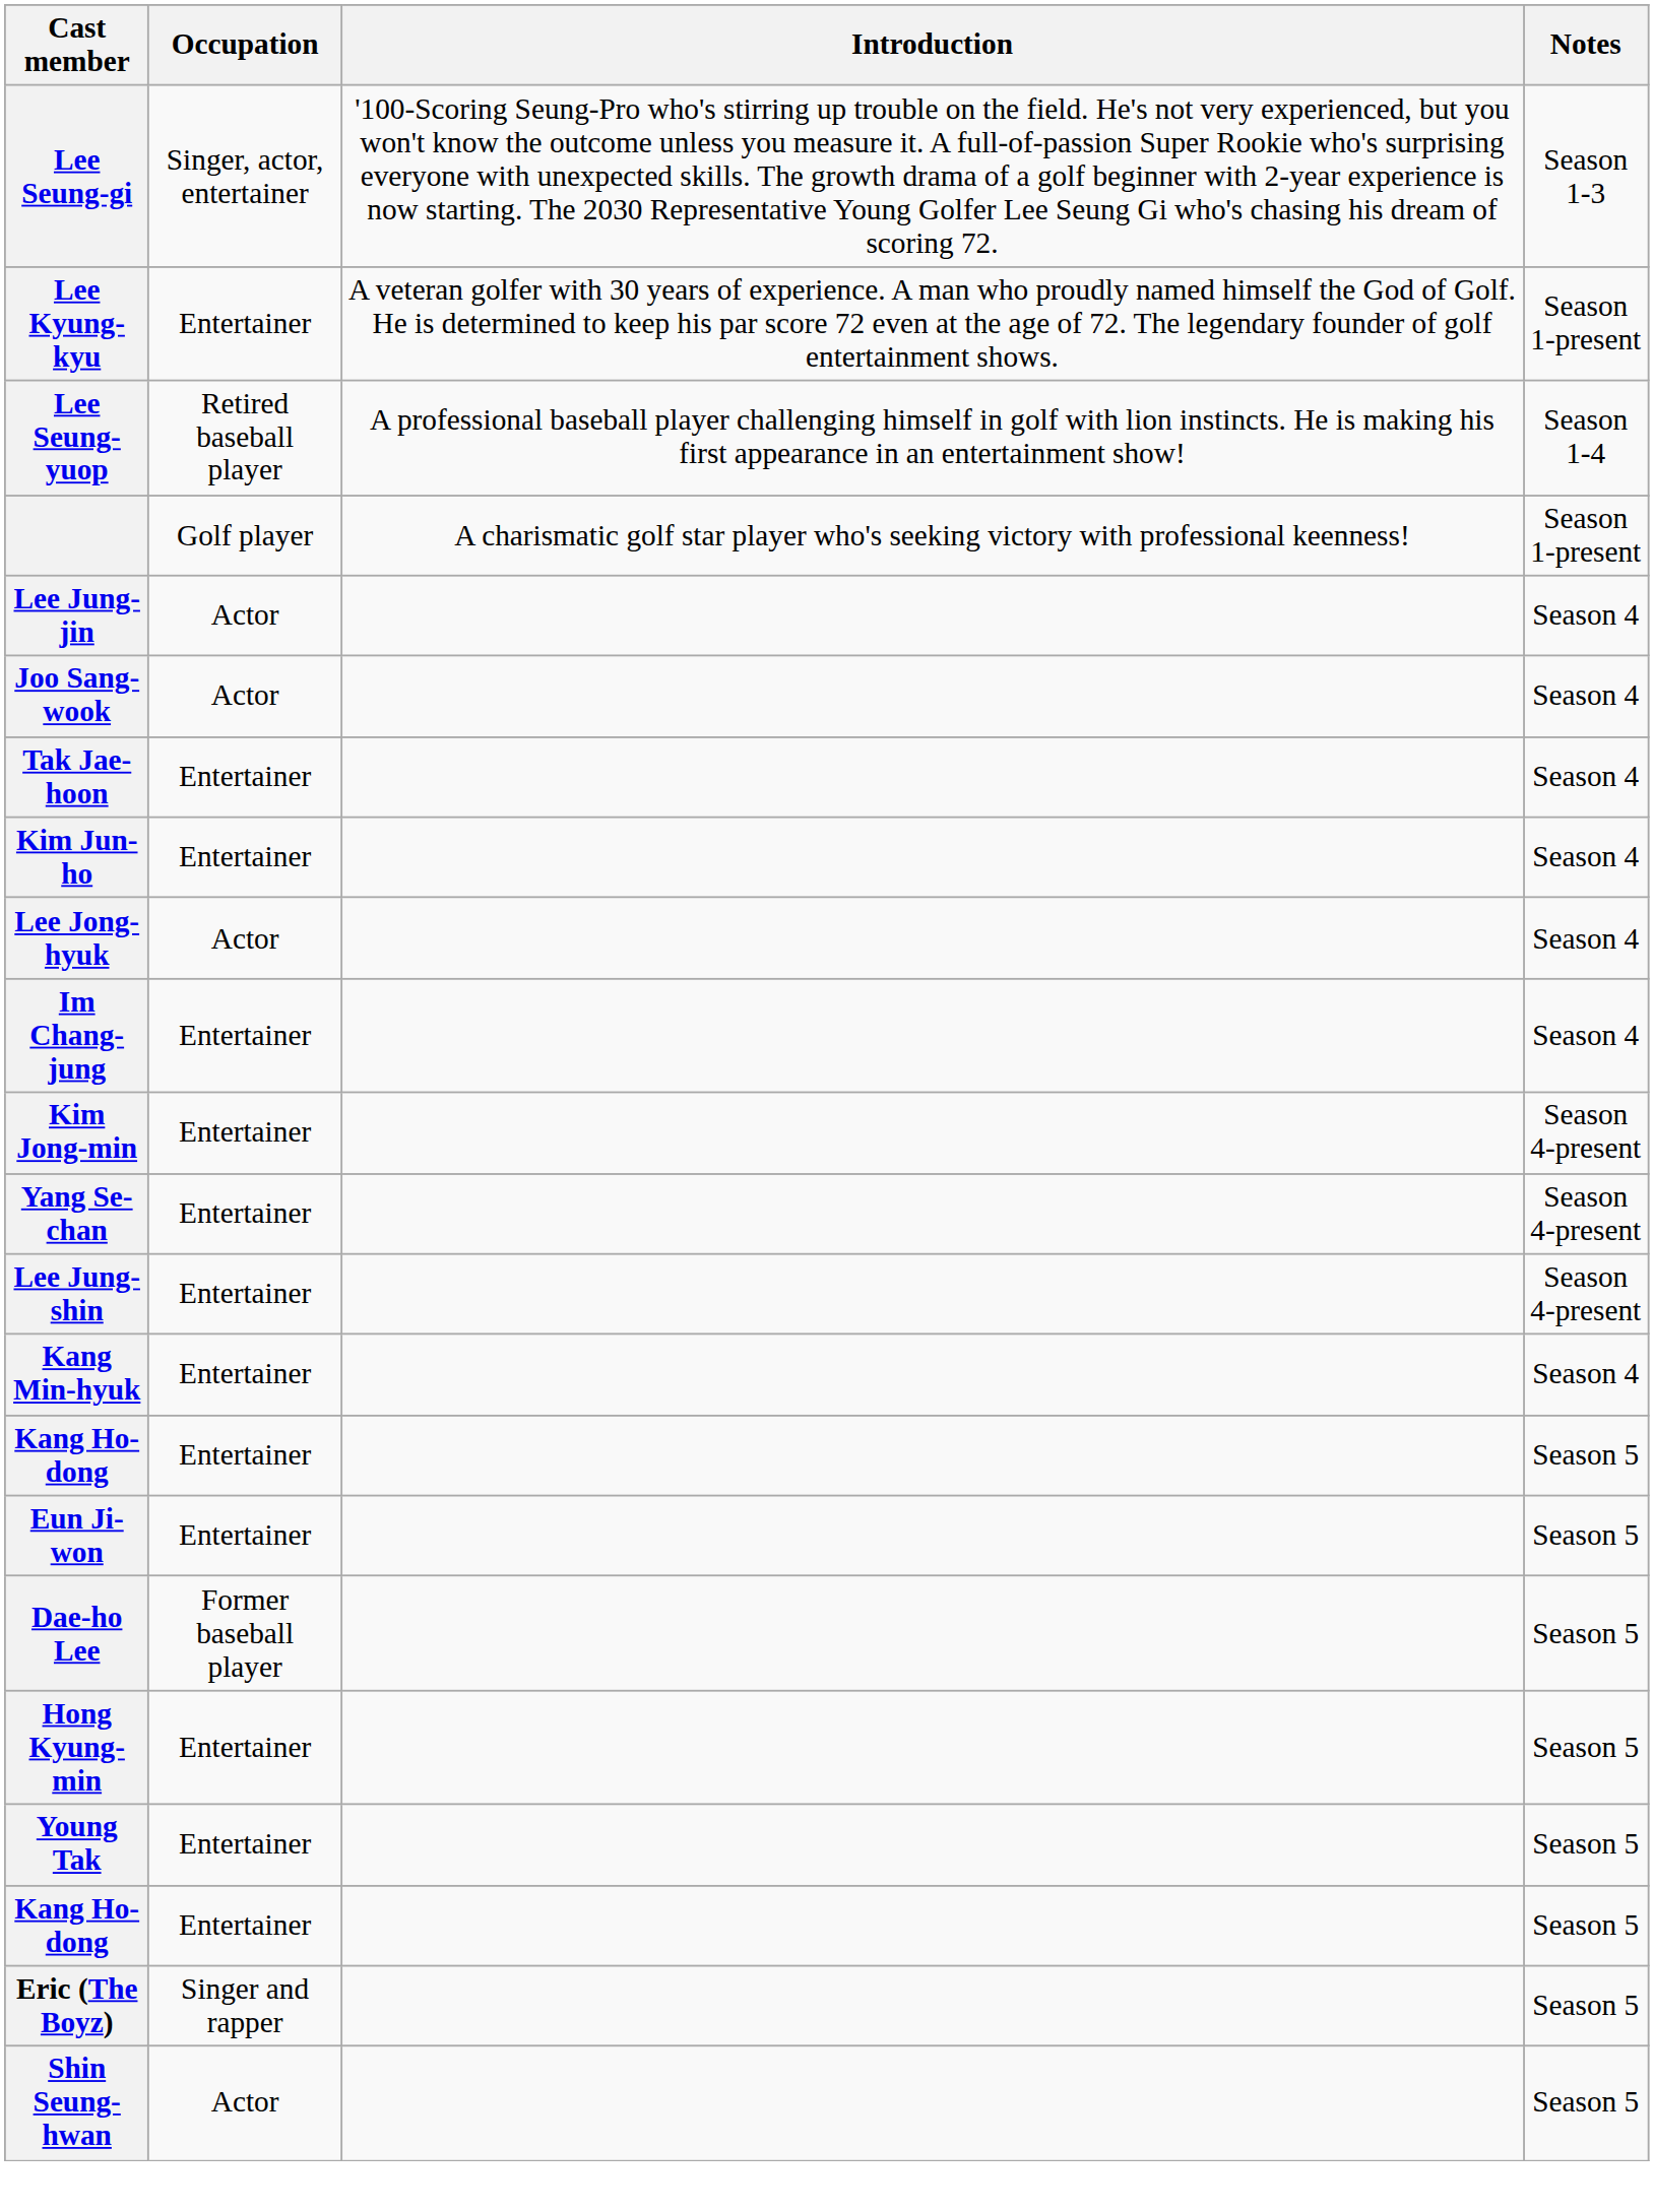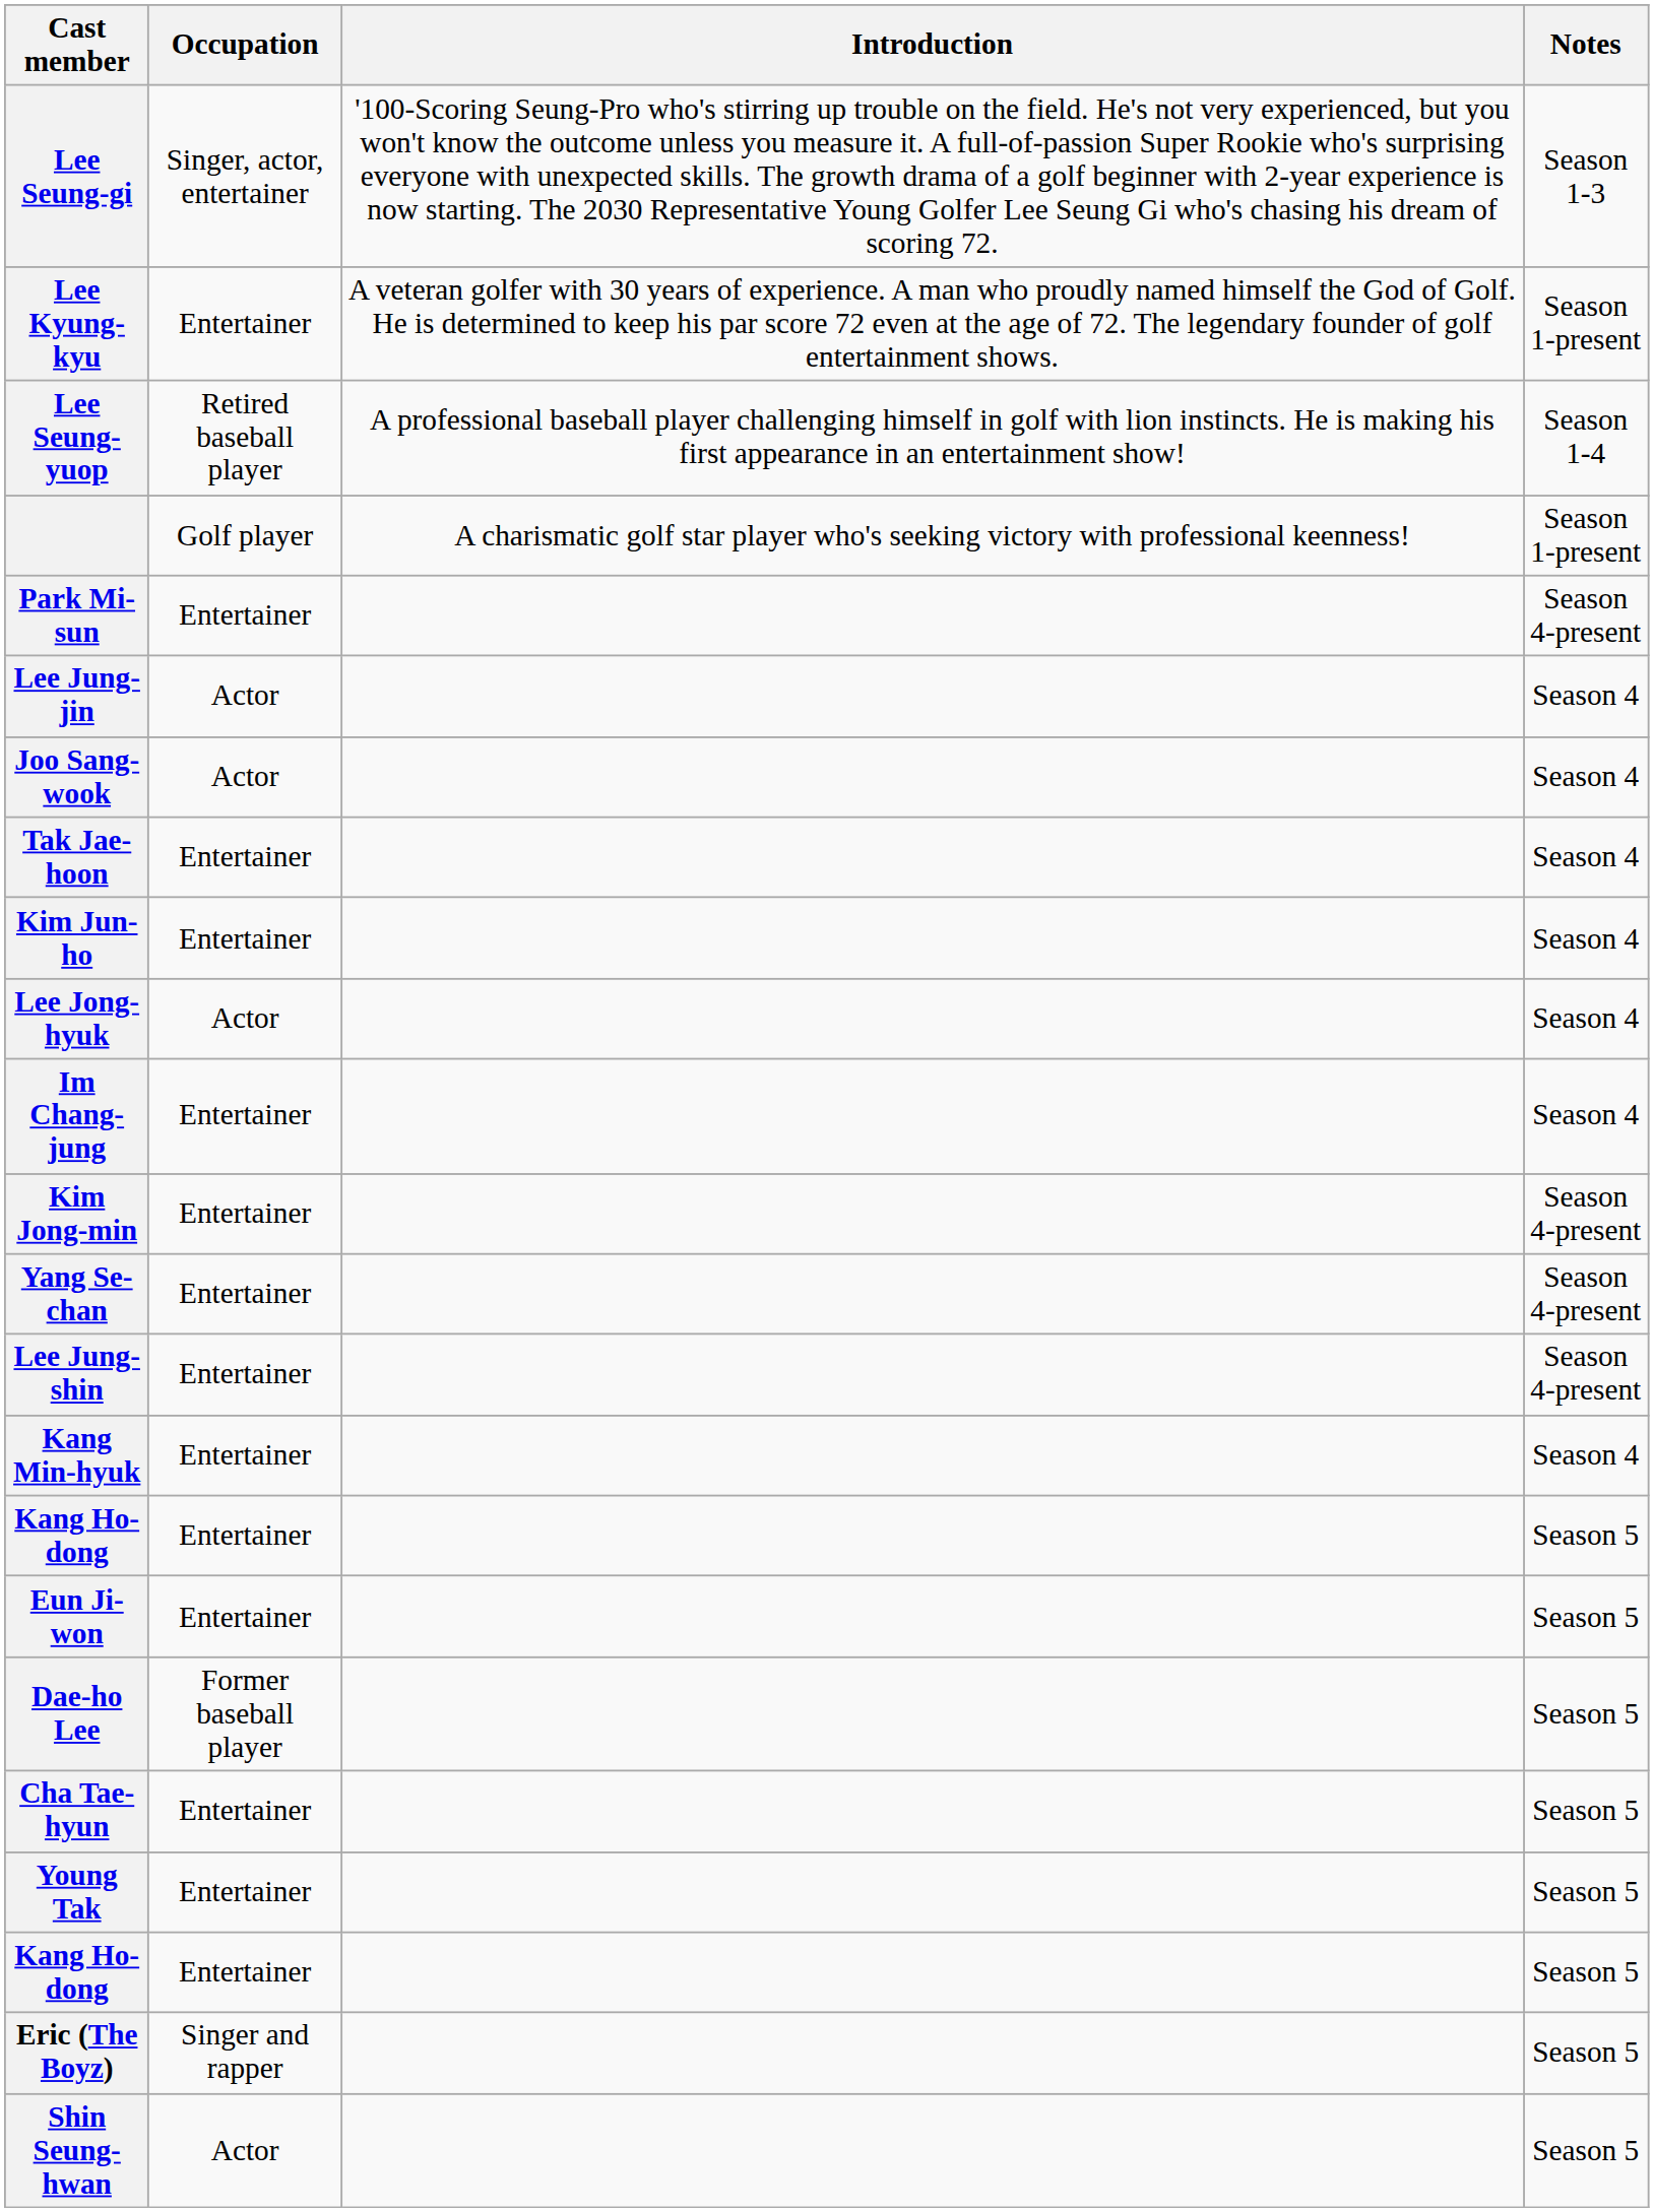 <table class="wikitable" style="text-align:center" width="70%">
 <tr>
 <th width="70">Cast member</th>
 <th>Occupation</th>
 <th>Introduction</th>
 <th>Notes</th>
 </tr>
 <tr>
 <th><a href='#'>Lee Seung-gi</a></th>
 <td>Singer, actor, entertainer</td>
 <td>'100-Scoring Seung-Pro who's stirring up trouble on the field. He's not very experienced, but you won't know the outcome unless you measure it. A full-of-passion Super Rookie who's surprising everyone with unexpected skills. The growth drama of a golf beginner with 2-year experience is now starting. The 2030 Representative Young Golfer Lee Seung Gi who's chasing his dream of scoring 72.</td>
 <td>Season 1-3</td>
 </tr>
 <tr>
 <th><a href='#'>Lee Kyung-kyu</a></th>
 <td>Entertainer</td>
 <td>A veteran golfer with 30 years of experience. A man who proudly named himself the God of Golf. He is determined to keep his par score 72 even at the age of 72. The legendary founder of golf entertainment shows.</td>
 <td>Season 1-present</td>
 </tr>
 <tr>
 <th><a href='#'>Lee Seung-yuop</a></th>
 <td>Retired baseball player</td>
 <td>A professional baseball player challenging himself in golf with lion instincts. He is making his first appearance in an entertainment show!</td>
 <td>Season 1-4</td>
 </tr>
 <tr>
 <th></th>
 <td>Golf player</td>
 <td>A charismatic golf star player who's seeking victory with professional keenness!</td>
 <td>Season 1-present</td>
+</tr>
+<tr>
+<th><a href='#'>Park Mi-sun</a></th>
+<td>Entertainer</td>
+<td></td>
+<td>Season 4-present</td>
 </tr>
 <tr>
 <th><a href='#'>Lee Jung-jin</a></th>
 <td>Actor</td>
 <td></td>
 <td>Season 4</td>
 </tr>
 <tr>
 <th><a href='#'>Joo Sang-wook</a></th>
 <td>Actor</td>
 <td></td>
 <td>Season 4</td>
 </tr>
 <tr>
 <th><a href='#'>Tak Jae-hoon</a></th>
 <td>Entertainer</td>
 <td></td>
 <td>Season 4</td>
 </tr>
 <tr>
 <th><a href='#'>Kim Jun-ho</a></th>
 <td>Entertainer</td>
 <td></td>
 <td>Season 4</td>
 </tr>
 <tr>
 <th><a href='#'>Lee Jong-hyuk</a></th>
 <td>Actor</td>
 <td></td>
 <td>Season 4</td>
 </tr>
 <tr>
 <th><a href='#'>Im Chang-jung</a></th>
 <td>Entertainer</td>
 <td></td>
 <td>Season 4</td>
 </tr>
 <tr>
 <th><a href='#'>Kim Jong-min</a></th>
 <td>Entertainer</td>
 <td></td>
 <td>Season 4-present</td>
 </tr>
 <tr>
 <th><a href='#'>Yang Se-chan</a></th>
 <td>Entertainer</td>
 <td></td>
 <td>Season 4-present</td>
 </tr>
 <tr>
 <th><a href='#'>Lee Jung-shin</a></th>
 <td>Entertainer</td>
 <td></td>
 <td>Season 4-present</td>
 </tr>
 <tr>
 <th><a href='#'>Kang Min-hyuk</a></th>
 <td>Entertainer</td>
 <td></td>
 <td>Season 4</td>
 </tr>
 <tr>
 <th><a href='#'>Kang Ho-dong</a></th>
 <td>Entertainer</td>
 <td></td>
 <td>Season 5</td>
 </tr>
 <tr>
 <th><a href='#'>Eun Ji-won</a></th>
 <td>Entertainer</td>
 <td></td>
 <td>Season 5</td>
 </tr>
 <tr>
 <th><a href='#'>Dae-ho Lee</a></th>
 <td>Former baseball player</td>
 <td></td>
 <td>Season 5</td>
 </tr>
 <tr>
-<th><a href='#'>Hong Kyung-min</a></th>
+<th><a href='#'>Cha Tae-hyun</a></th>
 <td>Entertainer</td>
 <td></td>
 <td>Season 5</td>
 </tr>
 <tr>
 <th><a href='#'>Young Tak</a></th>
 <td>Entertainer</td>
 <td></td>
 <td>Season 5</td>
 </tr>
 <tr>
 <th><a href='#'>Kang Ho-dong</a></th>
 <td>Entertainer</td>
 <td></td>
 <td>Season 5</td>
 </tr>
 <tr>
 <th>Eric (<a href='#'>The Boyz</a>)</th>
 <td>Singer and rapper</td>
 <td></td>
 <td>Season 5</td>
 </tr>
 <tr>
 <th><a href='#'>Shin Seung-hwan</a></th>
 <td>Actor</td>
 <td></td>
 <td>Season 5</td>
 </tr>
 </table>
